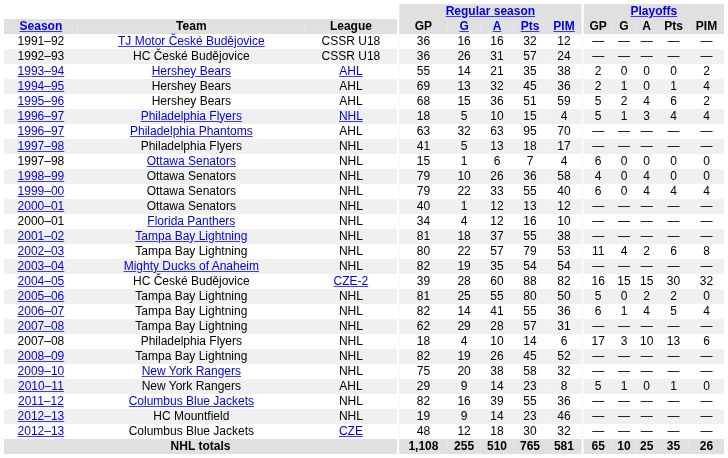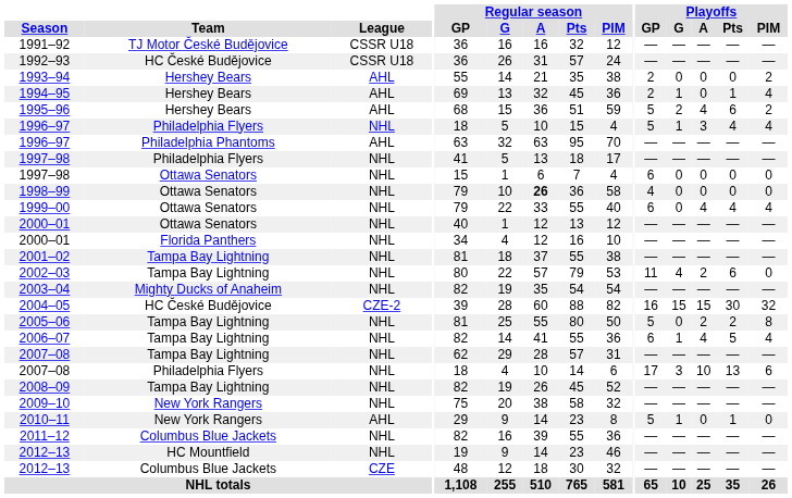 <table border="0" cellpadding="1" cellspacing="0" style="text-align:center; width:60em">
 <tr bgcolor="#e0e0e0">
 <th colspan="3" bgcolor="#ffffff"></th>
 <th rowspan="100" bgcolor="#ffffff"></th>
 <th colspan="5"><a href='#'>Regular season</a></th>
 <th rowspan="100" bgcolor="#ffffff"></th>
 <th colspan="5"><a href='#'>Playoffs</a></th>
 </tr>
 <tr bgcolor="#e0e0e0">
 <th><a href='#'>Season</a></th>
 <th>Team</th>
 <th>League</th>
 <th>GP</th>
 <th><a href='#'>G</a></th>
 <th><a href='#'>A</a></th>
 <th><a href='#'>Pts</a></th>
 <th><a href='#'>PIM</a></th>
 <th>GP</th>
 <th>G</th>
 <th>A</th>
 <th>Pts</th>
 <th>PIM</th>
 </tr>
 <tr>
 <td>1991–92</td>
 <td><a href='#'>TJ Motor České Budějovice</a></td>
 <td>CSSR U18</td>
 <td>36</td>
 <td>16</td>
 <td>16</td>
 <td>32</td>
 <td>12</td>
 <td>—</td>
 <td>—</td>
 <td>—</td>
 <td>—</td>
 <td>—</td>
 </tr>
 <tr bgcolor="#f0f0f0">
 <td>1992–93</td>
 <td>HC České Budějovice</td>
 <td>CSSR U18</td>
 <td>36</td>
 <td>26</td>
 <td>31</td>
 <td>57</td>
 <td>24</td>
 <td>—</td>
 <td>—</td>
 <td>—</td>
 <td>—</td>
 <td>—</td>
 </tr>
 <tr>
 <td><a href='#'>1993–94</a></td>
 <td><a href='#'>Hershey Bears</a></td>
 <td><a href='#'>AHL</a></td>
 <td>55</td>
 <td>14</td>
 <td>21</td>
 <td>35</td>
 <td>38</td>
 <td>2</td>
 <td>0</td>
 <td>0</td>
 <td>0</td>
 <td>2</td>
 </tr>
 <tr bgcolor="#f0f0f0">
 <td><a href='#'>1994–95</a></td>
 <td>Hershey Bears</td>
 <td>AHL</td>
 <td>69</td>
 <td>13</td>
 <td>32</td>
 <td>45</td>
 <td>36</td>
 <td>2</td>
 <td>1</td>
 <td>0</td>
 <td>1</td>
 <td>4</td>
 </tr>
 <tr>
 <td><a href='#'>1995–96</a></td>
 <td>Hershey Bears</td>
 <td>AHL</td>
 <td>68</td>
 <td>15</td>
 <td>36</td>
 <td>51</td>
 <td>59</td>
 <td>5</td>
 <td>2</td>
 <td>4</td>
 <td>6</td>
 <td>2</td>
 </tr>
 <tr bgcolor="#f0f0f0">
 <td><a href='#'>1996–97</a></td>
 <td><a href='#'>Philadelphia Flyers</a></td>
 <td><a href='#'>NHL</a></td>
 <td>18</td>
 <td>5</td>
 <td>10</td>
 <td>15</td>
 <td>4</td>
 <td>5</td>
 <td>1</td>
 <td>3</td>
 <td>4</td>
 <td>4</td>
 </tr>
 <tr>
 <td><a href='#'>1996–97</a></td>
 <td><a href='#'>Philadelphia Phantoms</a></td>
 <td>AHL</td>
 <td>63</td>
 <td>32</td>
 <td>63</td>
 <td>95</td>
 <td>70</td>
 <td>—</td>
 <td>—</td>
 <td>—</td>
 <td>—</td>
 <td>—</td>
 </tr>
 <tr bgcolor="#f0f0f0">
 <td><a href='#'>1997–98</a></td>
 <td>Philadelphia Flyers</td>
 <td>NHL</td>
 <td>41</td>
 <td>5</td>
 <td>13</td>
 <td>18</td>
 <td>17</td>
 <td>—</td>
 <td>—</td>
 <td>—</td>
 <td>—</td>
 <td>—</td>
 </tr>
 <tr>
 <td>1997–98</td>
 <td><a href='#'>Ottawa Senators</a></td>
 <td>NHL</td>
 <td>15</td>
 <td>1</td>
 <td>6</td>
 <td>7</td>
 <td>4</td>
 <td>6</td>
 <td>0</td>
 <td>0</td>
 <td>0</td>
 <td>0</td>
 </tr>
 <tr bgcolor="#f0f0f0">
 <td><a href='#'>1998–99</a></td>
 <td>Ottawa Senators</td>
 <td>NHL</td>
 <td>79</td>
 <td>10</td>
-<td>26</td>
+<td><strong>26</strong></td>
 <td>36</td>
 <td>58</td>
 <td>4</td>
 <td>0</td>
-<td>4</td>
+<td>0</td>
 <td>0</td>
 <td>0</td>
 </tr>
 <tr>
 <td><a href='#'>1999–00</a></td>
 <td>Ottawa Senators</td>
 <td>NHL</td>
 <td>79</td>
 <td>22</td>
 <td>33</td>
 <td>55</td>
 <td>40</td>
 <td>6</td>
 <td>0</td>
 <td>4</td>
 <td>4</td>
 <td>4</td>
 </tr>
 <tr bgcolor="#f0f0f0">
 <td><a href='#'>2000–01</a></td>
 <td>Ottawa Senators</td>
 <td>NHL</td>
 <td>40</td>
 <td>1</td>
 <td>12</td>
 <td>13</td>
 <td>12</td>
 <td>—</td>
 <td>—</td>
 <td>—</td>
 <td>—</td>
 <td>—</td>
 </tr>
 <tr>
 <td>2000–01</td>
 <td><a href='#'>Florida Panthers</a></td>
 <td>NHL</td>
 <td>34</td>
 <td>4</td>
 <td>12</td>
 <td>16</td>
 <td>10</td>
 <td>—</td>
 <td>—</td>
 <td>—</td>
 <td>—</td>
 <td>—</td>
 </tr>
 <tr bgcolor="#f0f0f0">
 <td><a href='#'>2001–02</a></td>
 <td><a href='#'>Tampa Bay Lightning</a></td>
 <td>NHL</td>
 <td>81</td>
 <td>18</td>
 <td>37</td>
 <td>55</td>
 <td>38</td>
 <td>—</td>
 <td>—</td>
 <td>—</td>
 <td>—</td>
 <td>—</td>
 </tr>
 <tr>
 <td><a href='#'>2002–03</a></td>
 <td>Tampa Bay Lightning</td>
 <td>NHL</td>
 <td>80</td>
 <td>22</td>
 <td>57</td>
 <td>79</td>
 <td>53</td>
 <td>11</td>
 <td>4</td>
 <td>2</td>
 <td>6</td>
-<td>8</td>
+<td>0</td>
 </tr>
 <tr bgcolor="#f0f0f0">
 <td><a href='#'>2003–04</a></td>
 <td><a href='#'>Mighty Ducks of Anaheim</a></td>
 <td>NHL</td>
 <td>82</td>
 <td>19</td>
 <td>35</td>
 <td>54</td>
 <td>54</td>
 <td>—</td>
 <td>—</td>
 <td>—</td>
 <td>—</td>
 <td>—</td>
 </tr>
 <tr>
 <td><a href='#'>2004–05</a></td>
 <td>HC České Budějovice</td>
 <td><a href='#'>CZE-2</a></td>
 <td>39</td>
 <td>28</td>
 <td>60</td>
 <td>88</td>
 <td>82</td>
 <td>16</td>
 <td>15</td>
 <td>15</td>
 <td>30</td>
 <td>32</td>
 </tr>
 <tr bgcolor="#f0f0f0">
 <td><a href='#'>2005–06</a></td>
 <td>Tampa Bay Lightning</td>
 <td>NHL</td>
 <td>81</td>
 <td>25</td>
 <td>55</td>
 <td>80</td>
 <td>50</td>
 <td>5</td>
 <td>0</td>
 <td>2</td>
 <td>2</td>
-<td>0</td>
+<td>8</td>
 </tr>
 <tr>
 <td><a href='#'>2006–07</a></td>
 <td>Tampa Bay Lightning</td>
 <td>NHL</td>
 <td>82</td>
 <td>14</td>
 <td>41</td>
 <td>55</td>
 <td>36</td>
 <td>6</td>
 <td>1</td>
 <td>4</td>
 <td>5</td>
 <td>4</td>
 </tr>
 <tr bgcolor="#f0f0f0">
 <td><a href='#'>2007–08</a></td>
 <td>Tampa Bay Lightning</td>
 <td>NHL</td>
 <td>62</td>
 <td>29</td>
 <td>28</td>
 <td>57</td>
 <td>31</td>
 <td>—</td>
 <td>—</td>
 <td>—</td>
 <td>—</td>
 <td>—</td>
 </tr>
 <tr>
 <td>2007–08</td>
 <td>Philadelphia Flyers</td>
 <td>NHL</td>
 <td>18</td>
 <td>4</td>
 <td>10</td>
 <td>14</td>
 <td>6</td>
 <td>17</td>
 <td>3</td>
 <td>10</td>
 <td>13</td>
 <td>6</td>
 </tr>
 <tr bgcolor="#f0f0f0">
 <td><a href='#'>2008–09</a></td>
 <td>Tampa Bay Lightning</td>
 <td>NHL</td>
 <td>82</td>
 <td>19</td>
 <td>26</td>
 <td>45</td>
 <td>52</td>
 <td>—</td>
 <td>—</td>
 <td>—</td>
 <td>—</td>
 <td>—</td>
 </tr>
 <tr>
 <td><a href='#'>2009–10</a></td>
 <td><a href='#'>New York Rangers</a></td>
 <td>NHL</td>
 <td>75</td>
 <td>20</td>
 <td>38</td>
 <td>58</td>
 <td>32</td>
 <td>—</td>
 <td>—</td>
 <td>—</td>
 <td>—</td>
 <td>—</td>
 </tr>
 <tr bgcolor="#f0f0f0">
 <td><a href='#'>2010–11</a></td>
 <td>New York Rangers</td>
 <td>AHL</td>
 <td>29</td>
 <td>9</td>
 <td>14</td>
 <td>23</td>
 <td>8</td>
 <td>5</td>
 <td>1</td>
 <td>0</td>
 <td>1</td>
 <td>0</td>
 </tr>
 <tr>
 <td><a href='#'>2011–12</a></td>
 <td><a href='#'>Columbus Blue Jackets</a></td>
 <td>NHL</td>
 <td>82</td>
 <td>16</td>
 <td>39</td>
 <td>55</td>
 <td>36</td>
 <td>—</td>
 <td>—</td>
 <td>—</td>
 <td>—</td>
 <td>—</td>
 </tr>
 <tr bgcolor="#f0f0f0">
 <td><a href='#'>2012–13</a></td>
 <td>HC Mountfield</td>
 <td>NHL</td>
 <td>19</td>
 <td>9</td>
 <td>14</td>
 <td>23</td>
 <td>46</td>
 <td>—</td>
 <td>—</td>
 <td>—</td>
 <td>—</td>
 <td>—</td>
 </tr>
 <tr>
 <td><a href='#'>2012–13</a></td>
 <td>Columbus Blue Jackets</td>
 <td><a href='#'>CZE</a></td>
 <td>48</td>
 <td>12</td>
 <td>18</td>
 <td>30</td>
 <td>32</td>
 <td>—</td>
 <td>—</td>
 <td>—</td>
 <td>—</td>
 <td>—</td>
 </tr>
 <tr bgcolor="#e0e0e0">
 <th colspan="3">NHL totals</th>
 <th>1,108</th>
 <th>255</th>
 <th>510</th>
 <th>765</th>
 <th>581</th>
 <th>65</th>
 <th>10</th>
 <th>25</th>
 <th>35</th>
 <th>26</th>
 </tr>
 </table>
